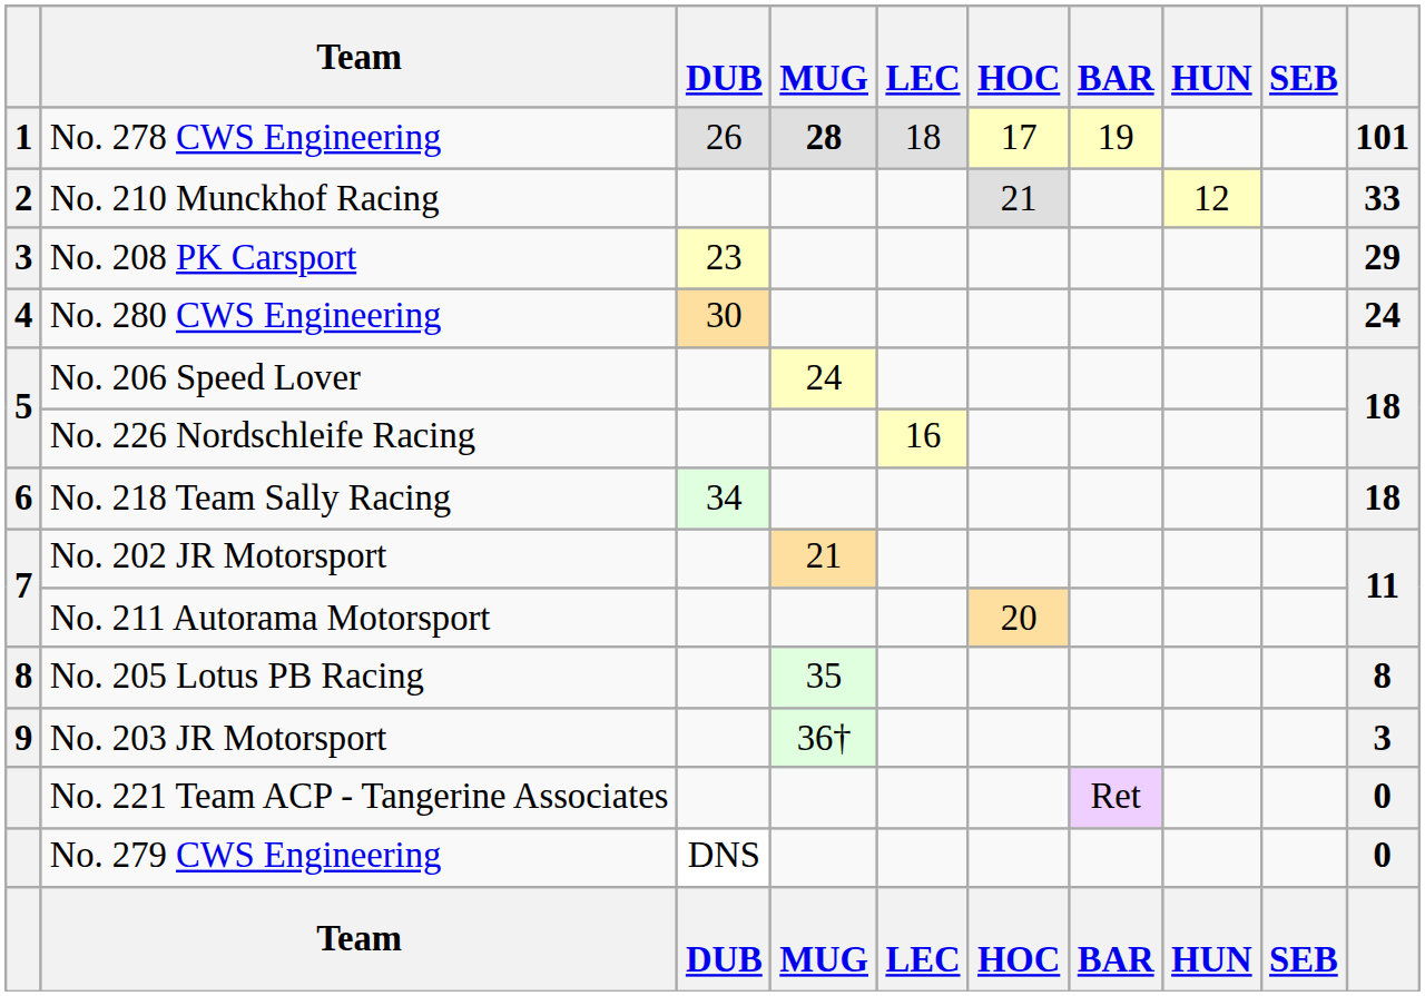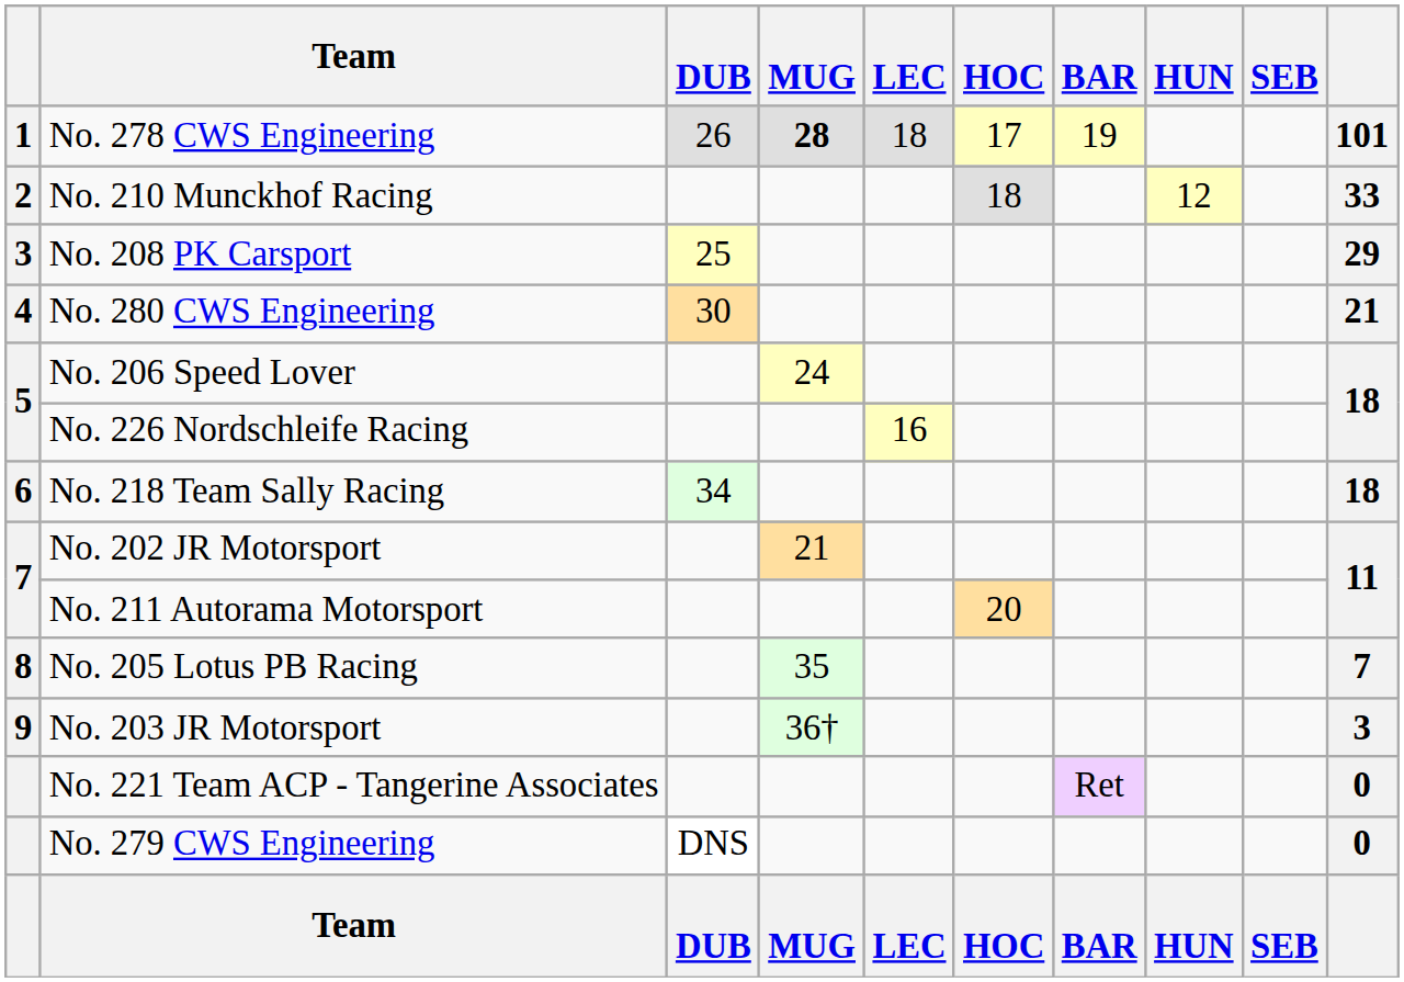 <table align=left| class="wikitable" style="font-size: 85%; text-align: center">
 <tr valign="top">
 <th valign=middle></th>
 <th valign=middle>Team</th>
 <th><br><a href='#'>DUB</a></th>
 <th><br><a href='#'>MUG</a></th>
 <th><br><a href='#'>LEC</a></th>
 <th><br><a href='#'>HOC</a></th>
 <th><br><a href='#'>BAR</a></th>
 <th><br><a href='#'>HUN</a></th>
 <th><br><a href='#'>SEB</a></th>
 <th valign=middle>  </th>
 </tr>
 <tr>
 <th>1</th>
 <td align=left> No. 278 <a href='#'>CWS Engineering</a></td>
 <td style="background:#DFDFDF;">26</td>
 <td style="background:#DFDFDF;"><strong>28</strong></td>
 <td style="background:#DFDFDF;">18</td>
 <td style="background:#FFFFBF;">17</td>
 <td style="background:#FFFFBF;">19</td>
 <td></td>
 <td></td>
 <th>101</th>
 </tr>
 <tr>
 <th>2</th>
 <td align=left> No. 210 Munckhof Racing</td>
 <td></td>
 <td></td>
 <td></td>
-<td style="background:#DFDFDF;">21</td>
+<td style="background:#DFDFDF;">18</td>
 <td></td>
 <td style="background:#FFFFBF;">12</td>
 <td></td>
 <th>33</th>
 </tr>
 <tr>
 <th>3</th>
 <td align=left> No. 208 <a href='#'>PK Carsport</a></td>
-<td style="background:#FFFFBF;">23</td>
+<td style="background:#FFFFBF;">25</td>
 <td></td>
 <td></td>
 <td></td>
 <td></td>
 <td></td>
 <td></td>
 <th>29</th>
 </tr>
 <tr>
 <th>4</th>
 <td align=left> No. 280 <a href='#'>CWS Engineering</a></td>
 <td style="background:#FFDF9F;">30</td>
 <td></td>
 <td></td>
 <td></td>
 <td></td>
 <td></td>
 <td></td>
-<th>24</th>
+<th>21</th>
 </tr>
 <tr>
 <th rowspan=2>5</th>
 <td align=left> No. 206 Speed Lover</td>
 <td></td>
 <td style="background:#FFFFBF;">24</td>
 <td></td>
 <td></td>
 <td></td>
 <td></td>
 <td></td>
 <th rowspan=2>18</th>
 </tr>
 <tr>
 <td align=left> No. 226 Nordschleife Racing</td>
 <td></td>
 <td></td>
 <td style="background:#FFFFBF;">16</td>
 <td></td>
 <td></td>
 <td></td>
 <td></td>
 </tr>
 <tr>
 <th>6</th>
 <td align=left> No. 218 Team Sally Racing</td>
 <td style="background:#DFFFDF;">34</td>
 <td></td>
 <td></td>
 <td></td>
 <td></td>
 <td></td>
 <td></td>
 <th>18</th>
 </tr>
 <tr>
 <th rowspan=2>7</th>
 <td align=left> No. 202 JR Motorsport</td>
 <td></td>
 <td style="background:#FFDF9F;">21</td>
 <td></td>
 <td></td>
 <td></td>
 <td></td>
 <td></td>
 <th rowspan=2>11</th>
 </tr>
 <tr>
 <td align=left> No. 211 Autorama Motorsport</td>
 <td></td>
 <td></td>
 <td></td>
 <td style="background:#FFDF9F;">20</td>
 <td></td>
 <td></td>
 <td></td>
 </tr>
 <tr>
 <th>8</th>
 <td align=left> No. 205 Lotus PB Racing</td>
 <td></td>
 <td style="background:#DFFFDF;">35</td>
 <td></td>
 <td></td>
 <td></td>
 <td></td>
 <td></td>
-<th>8</th>
+<th>7</th>
 </tr>
 <tr>
 <th>9</th>
 <td align=left> No. 203 JR Motorsport</td>
 <td></td>
 <td style="background:#DFFFDF;">36†</td>
 <td></td>
 <td></td>
 <td></td>
 <td></td>
 <td></td>
 <th>3</th>
 </tr>
 <tr>
 <th></th>
 <td align=left> No. 221 Team ACP - Tangerine Associates</td>
 <td></td>
 <td></td>
 <td></td>
 <td></td>
 <td style="background:#EFCFFF;">Ret</td>
 <td></td>
 <td></td>
 <th>0</th>
 </tr>
 <tr>
 <th></th>
 <td align=left> No. 279 <a href='#'>CWS Engineering</a></td>
 <td style="background:#FFFFFF;">DNS</td>
 <td></td>
 <td></td>
 <td></td>
 <td></td>
 <td></td>
 <td></td>
 <th>0</th>
 </tr>
 <tr>
 <th valign=middle></th>
 <th valign=middle>Team</th>
 <th><br><a href='#'>DUB</a></th>
 <th><br><a href='#'>MUG</a></th>
 <th><br><a href='#'>LEC</a></th>
 <th><br><a href='#'>HOC</a></th>
 <th><br><a href='#'>BAR</a></th>
 <th><br><a href='#'>HUN</a></th>
 <th><br><a href='#'>SEB</a></th>
 <th valign=middle>  </th>
 </tr>
 </table>
